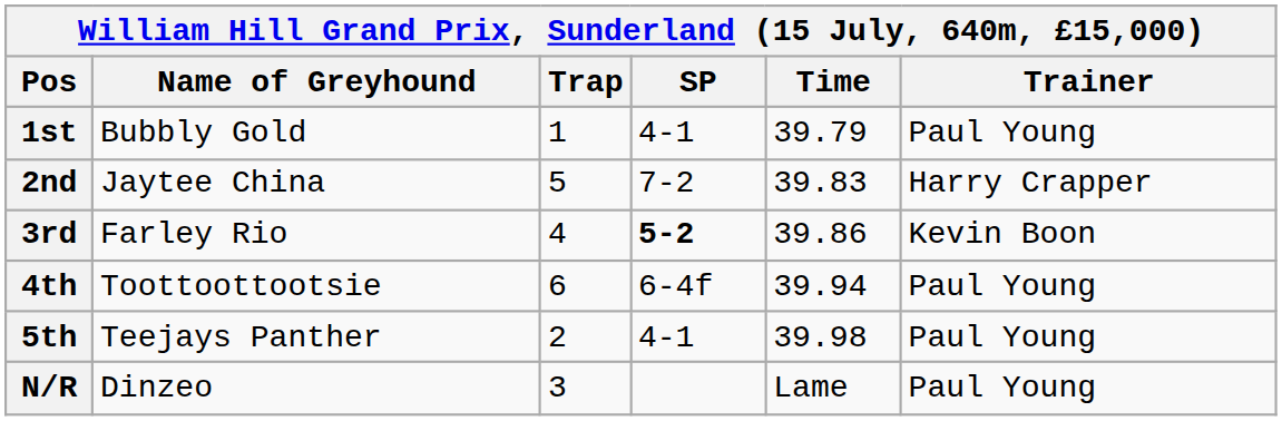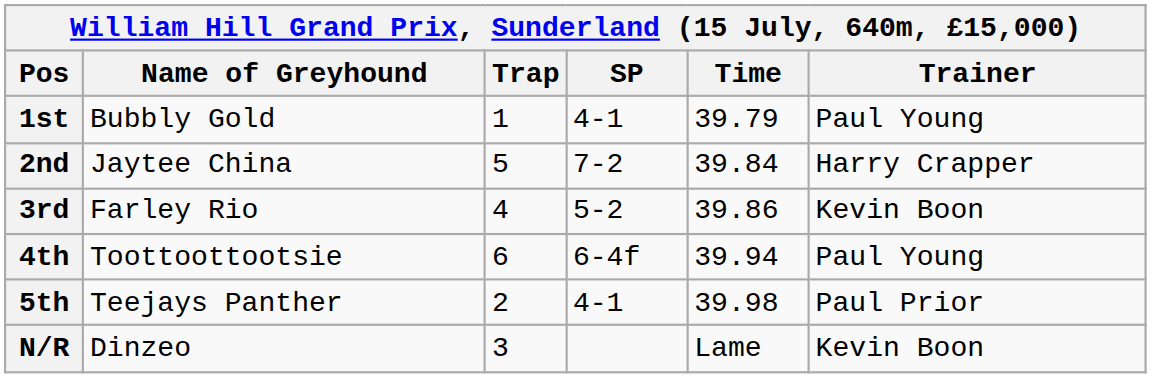 <table class="wikitable">
 <tr>
 <th colspan="6"><a href='#'>William Hill Grand Prix</a>, <a href='#'>Sunderland</a> (15 July, 640m, £15,000)</th>
 </tr>
 <tr>
 <th width=30>Pos</th>
 <th width=180>Name of Greyhound</th>
 <th width=30>Trap</th>
 <th width=50>SP</th>
 <th width=50>Time</th>
 <th width=150>Trainer</th>
 </tr>
 <tr>
 <th>1st</th>
 <td>Bubbly Gold</td>
 <td>1</td>
 <td>4-1</td>
 <td>39.79</td>
 <td>Paul Young</td>
 </tr>
 <tr>
 <th>2nd</th>
 <td>Jaytee China</td>
 <td>5</td>
 <td>7-2</td>
-<td>39.83</td>
+<td>39.84</td>
 <td>Harry Crapper</td>
 </tr>
 <tr>
 <th>3rd</th>
 <td>Farley Rio</td>
 <td>4</td>
-<td><strong>5-2</strong></td>
+<td>5-2</td>
 <td>39.86</td>
 <td>Kevin Boon</td>
 </tr>
 <tr>
 <th>4th</th>
 <td>Toottoottootsie</td>
 <td>6</td>
 <td>6-4f</td>
 <td>39.94</td>
 <td>Paul Young</td>
 </tr>
 <tr>
 <th>5th</th>
 <td>Teejays Panther</td>
 <td>2</td>
 <td>4-1</td>
 <td>39.98</td>
-<td>Paul Young</td>
+<td>Paul Prior</td>
 </tr>
 <tr>
 <th>N/R</th>
 <td>Dinzeo</td>
 <td>3</td>
 <td></td>
 <td>Lame</td>
-<td>Paul Young</td>
+<td>Kevin Boon</td>
 </tr>
 </table>
